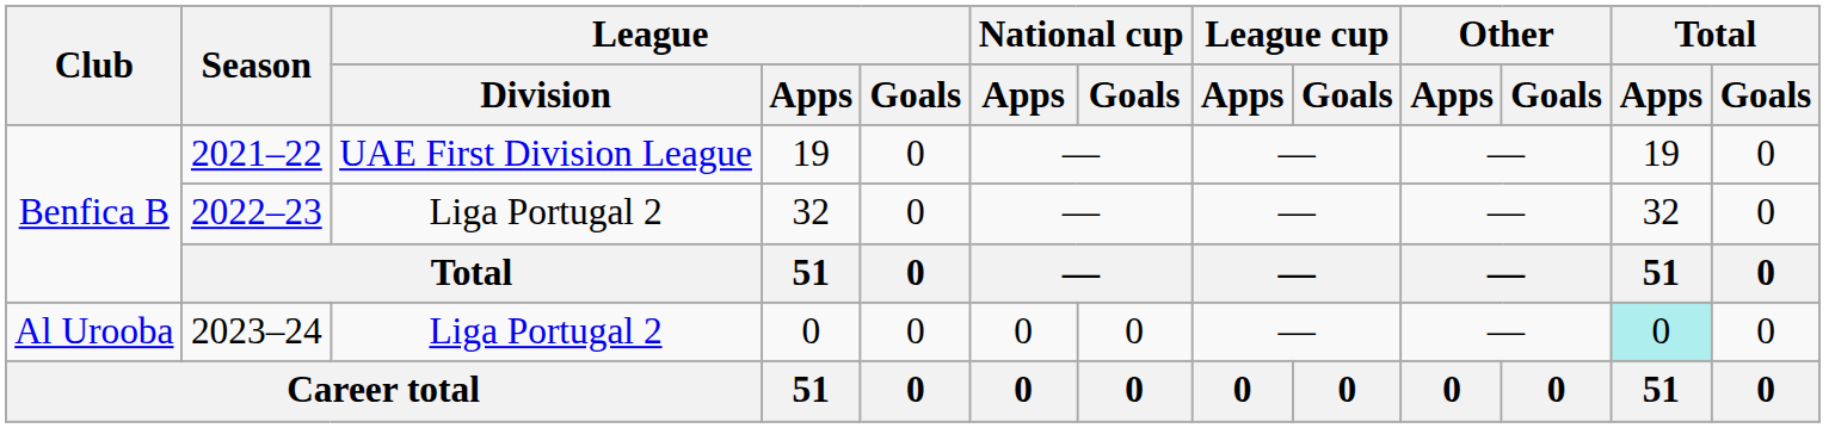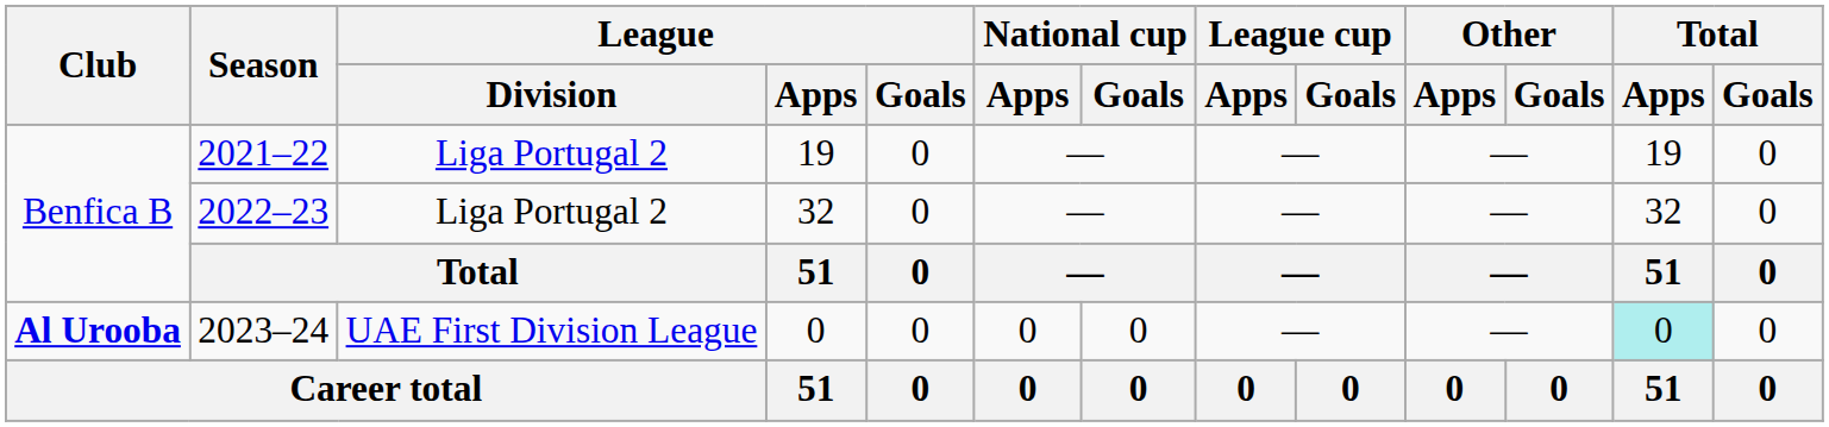 <table class="wikitable" style="text-align: center">
 <tr>
 <th rowspan="2">Club</th>
 <th rowspan="2">Season</th>
 <th colspan="3">League</th>
 <th colspan="2">National cup</th>
 <th colspan="2">League cup</th>
 <th colspan="2">Other</th>
 <th colspan="2">Total</th>
 </tr>
 <tr>
 <th>Division</th>
 <th>Apps</th>
 <th>Goals</th>
 <th>Apps</th>
 <th>Goals</th>
 <th>Apps</th>
 <th>Goals</th>
 <th>Apps</th>
 <th>Goals</th>
 <th>Apps</th>
 <th>Goals</th>
 </tr>
 <tr>
 <td rowspan="3"><a href='#'>Benfica B</a></td>
 <td><a href='#'>2021–22</a></td>
-<td><a href='#'>UAE First Division League</a></td>
+<td><a href='#'>Liga Portugal 2</a></td>
 <td>19</td>
 <td>0</td>
 <td colspan="2">—</td>
 <td colspan="2">—</td>
 <td colspan="2">—</td>
 <td>19</td>
 <td>0</td>
 </tr>
 <tr>
 <td><a href='#'>2022–23</a></td>
 <td>Liga Portugal 2</td>
 <td>32</td>
 <td>0</td>
 <td colspan="2">—</td>
 <td colspan="2">—</td>
 <td colspan="2">—</td>
 <td>32</td>
 <td>0</td>
 </tr>
 <tr>
 <th colspan="2">Total</th>
 <th>51</th>
 <th>0</th>
 <th colspan="2">—</th>
 <th colspan="2">—</th>
 <th colspan="2">—</th>
 <th>51</th>
 <th>0</th>
 </tr>
 <tr>
-<td><a href='#'>Al Urooba</a></td>
+<td><strong><a href='#'>Al Urooba</a></strong></td>
 <td>2023–24</td>
-<td><a href='#'>Liga Portugal 2</a></td>
+<td><a href='#'>UAE First Division League</a></td>
 <td>0</td>
 <td>0</td>
 <td>0</td>
 <td>0</td>
 <td colspan="2">—</td>
 <td colspan="2">—</td>
 <td style="background: paleturquoise;">0</td>
 <td>0</td>
 </tr>
 <tr>
 <th colspan="3"><strong>Career total</strong></th>
 <th>51</th>
 <th>0</th>
 <th>0</th>
 <th>0</th>
 <th>0</th>
 <th>0</th>
 <th>0</th>
 <th>0</th>
 <th>51</th>
 <th>0</th>
 </tr>
 </table>
